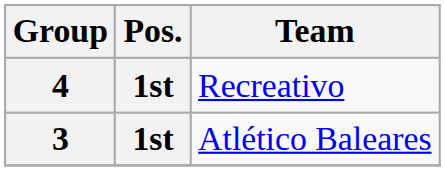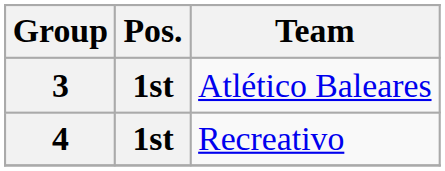 <table class="wikitable">
 <tr>
 <th>Group</th>
 <th>Pos.</th>
 <th>Team</th>
 </tr>
 <tr>
+<th>3</th>
+<th>1st</th>
+<td><a href='#'>Atlético Baleares</a></td>
+</tr>
+<tr>
 <th>4</th>
 <th>1st</th>
 <td><a href='#'>Recreativo</a></td>
 </tr>
 <tr>
-<th>3</th>
-<th>1st</th>
-<td><a href='#'>Atlético Baleares</a></td>
-</tr>
-<tr>
 </tr>
 </table>
